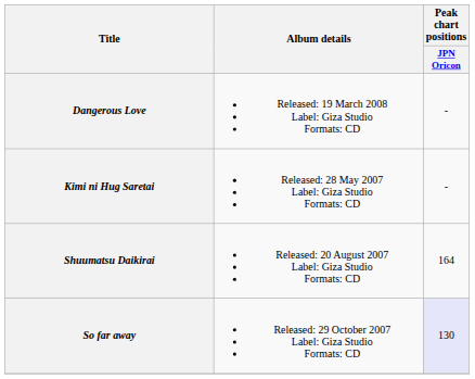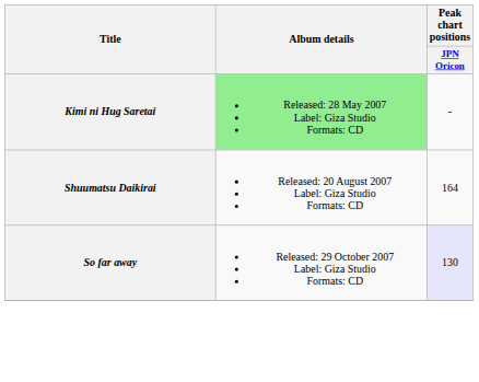 <table class="wikitable plainrowheaders" style="text-align:center;">
 <tr>
 <th scope="col" rowspan="2" style="width:19em;">Title</th>
 <th scope="col" rowspan="2" style="width:19em;">Album details</th>
 <th scope="col" colspan="1">Peak<br>chart<br>positions</th>
 </tr>
 <tr>
 <th scope="col" style="width:2.9em;font-size:90%;"><a href='#'>JPN<br>Oricon</a><br></th>
 </tr>
 <tr>
-<th scope="row"><em>Dangerous Love</em><br></th>
-<td><br><ul><li>Released: 19 March 2008</li><li>Label: Giza Studio</li><li>Formats: CD</li></ul></td>
-<td>-</td>
-</tr>
-<tr>
 <th scope="row"><em>Kimi ni Hug Saretai</em><br></th>
-<td><br><ul><li>Released: 28 May 2007</li><li>Label: Giza Studio</li><li>Formats: CD</li></ul></td>
+<td style="background: lightgreen;"><br><ul><li>Released: 28 May 2007</li><li>Label: Giza Studio</li><li>Formats: CD</li></ul></td>
 <td>-</td>
 </tr>
 <tr>
 <th scope="row"><em>Shuumatsu Daikirai</em><br></th>
 <td><br><ul><li>Released: 20 August 2007</li><li>Label: Giza Studio</li><li>Formats: CD</li></ul></td>
 <td>164</td>
 </tr>
 <tr>
 <th scope="row"><em>So far away</em><br></th>
 <td><br><ul><li>Released: 29 October 2007</li><li>Label: Giza Studio</li><li>Formats: CD</li></ul></td>
 <td style="background: lavender;">130</td>
 </tr>
 <tr>
 </tr>
 </table>
